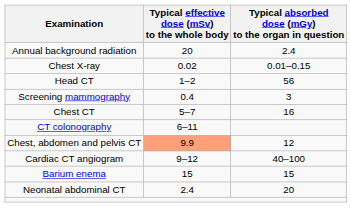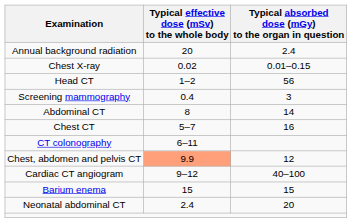 <table class="sortable wikitable" style="float: right; margin-left:15px; text-align:center">
 <tr>
 <th>Examination</th>
 <th>Typical <a href='#'>effective <br> dose</a> (<a href='#'>mSv</a>)<br> to the whole body</th>
 <th>Typical <a href='#'>absorbed <br> dose</a> (<a href='#'>mGy</a>)<br> to the organ in question</th>
 </tr>
 <tr>
 <td>Annual background radiation</td>
 <td>20</td>
 <td>2.4</td>
 </tr>
 <tr>
 <td>Chest X-ray</td>
 <td>0.02</td>
 <td>0.01–0.15</td>
 </tr>
 <tr>
 <td>Head CT</td>
 <td>1–2</td>
 <td>56</td>
 </tr>
 <tr>
 <td>Screening <a href='#'>mammography</a></td>
 <td>0.4</td>
 <td>3</td>
+</tr>
+<tr>
+<td>Abdominal CT</td>
+<td>8</td>
+<td>14</td>
 </tr>
 <tr>
 <td>Chest CT</td>
 <td>5–7</td>
 <td>16</td>
 </tr>
 <tr>
 <td><a href='#'>CT colonography</a></td>
 <td>6–11</td>
 <td></td>
 </tr>
 <tr>
 <td>Chest, abdomen and pelvis CT</td>
 <td style="background: lightsalmon;">9.9</td>
 <td>12</td>
 </tr>
 <tr>
 <td>Cardiac CT angiogram</td>
 <td>9–12</td>
 <td>40–100</td>
 </tr>
 <tr>
 <td><a href='#'>Barium enema</a></td>
 <td>15</td>
 <td>15</td>
 </tr>
 <tr>
 <td>Neonatal abdominal CT</td>
 <td>2.4</td>
 <td>20</td>
 </tr>
 <tr>
 <td colspan=3></td>
 </tr>
 </table>
